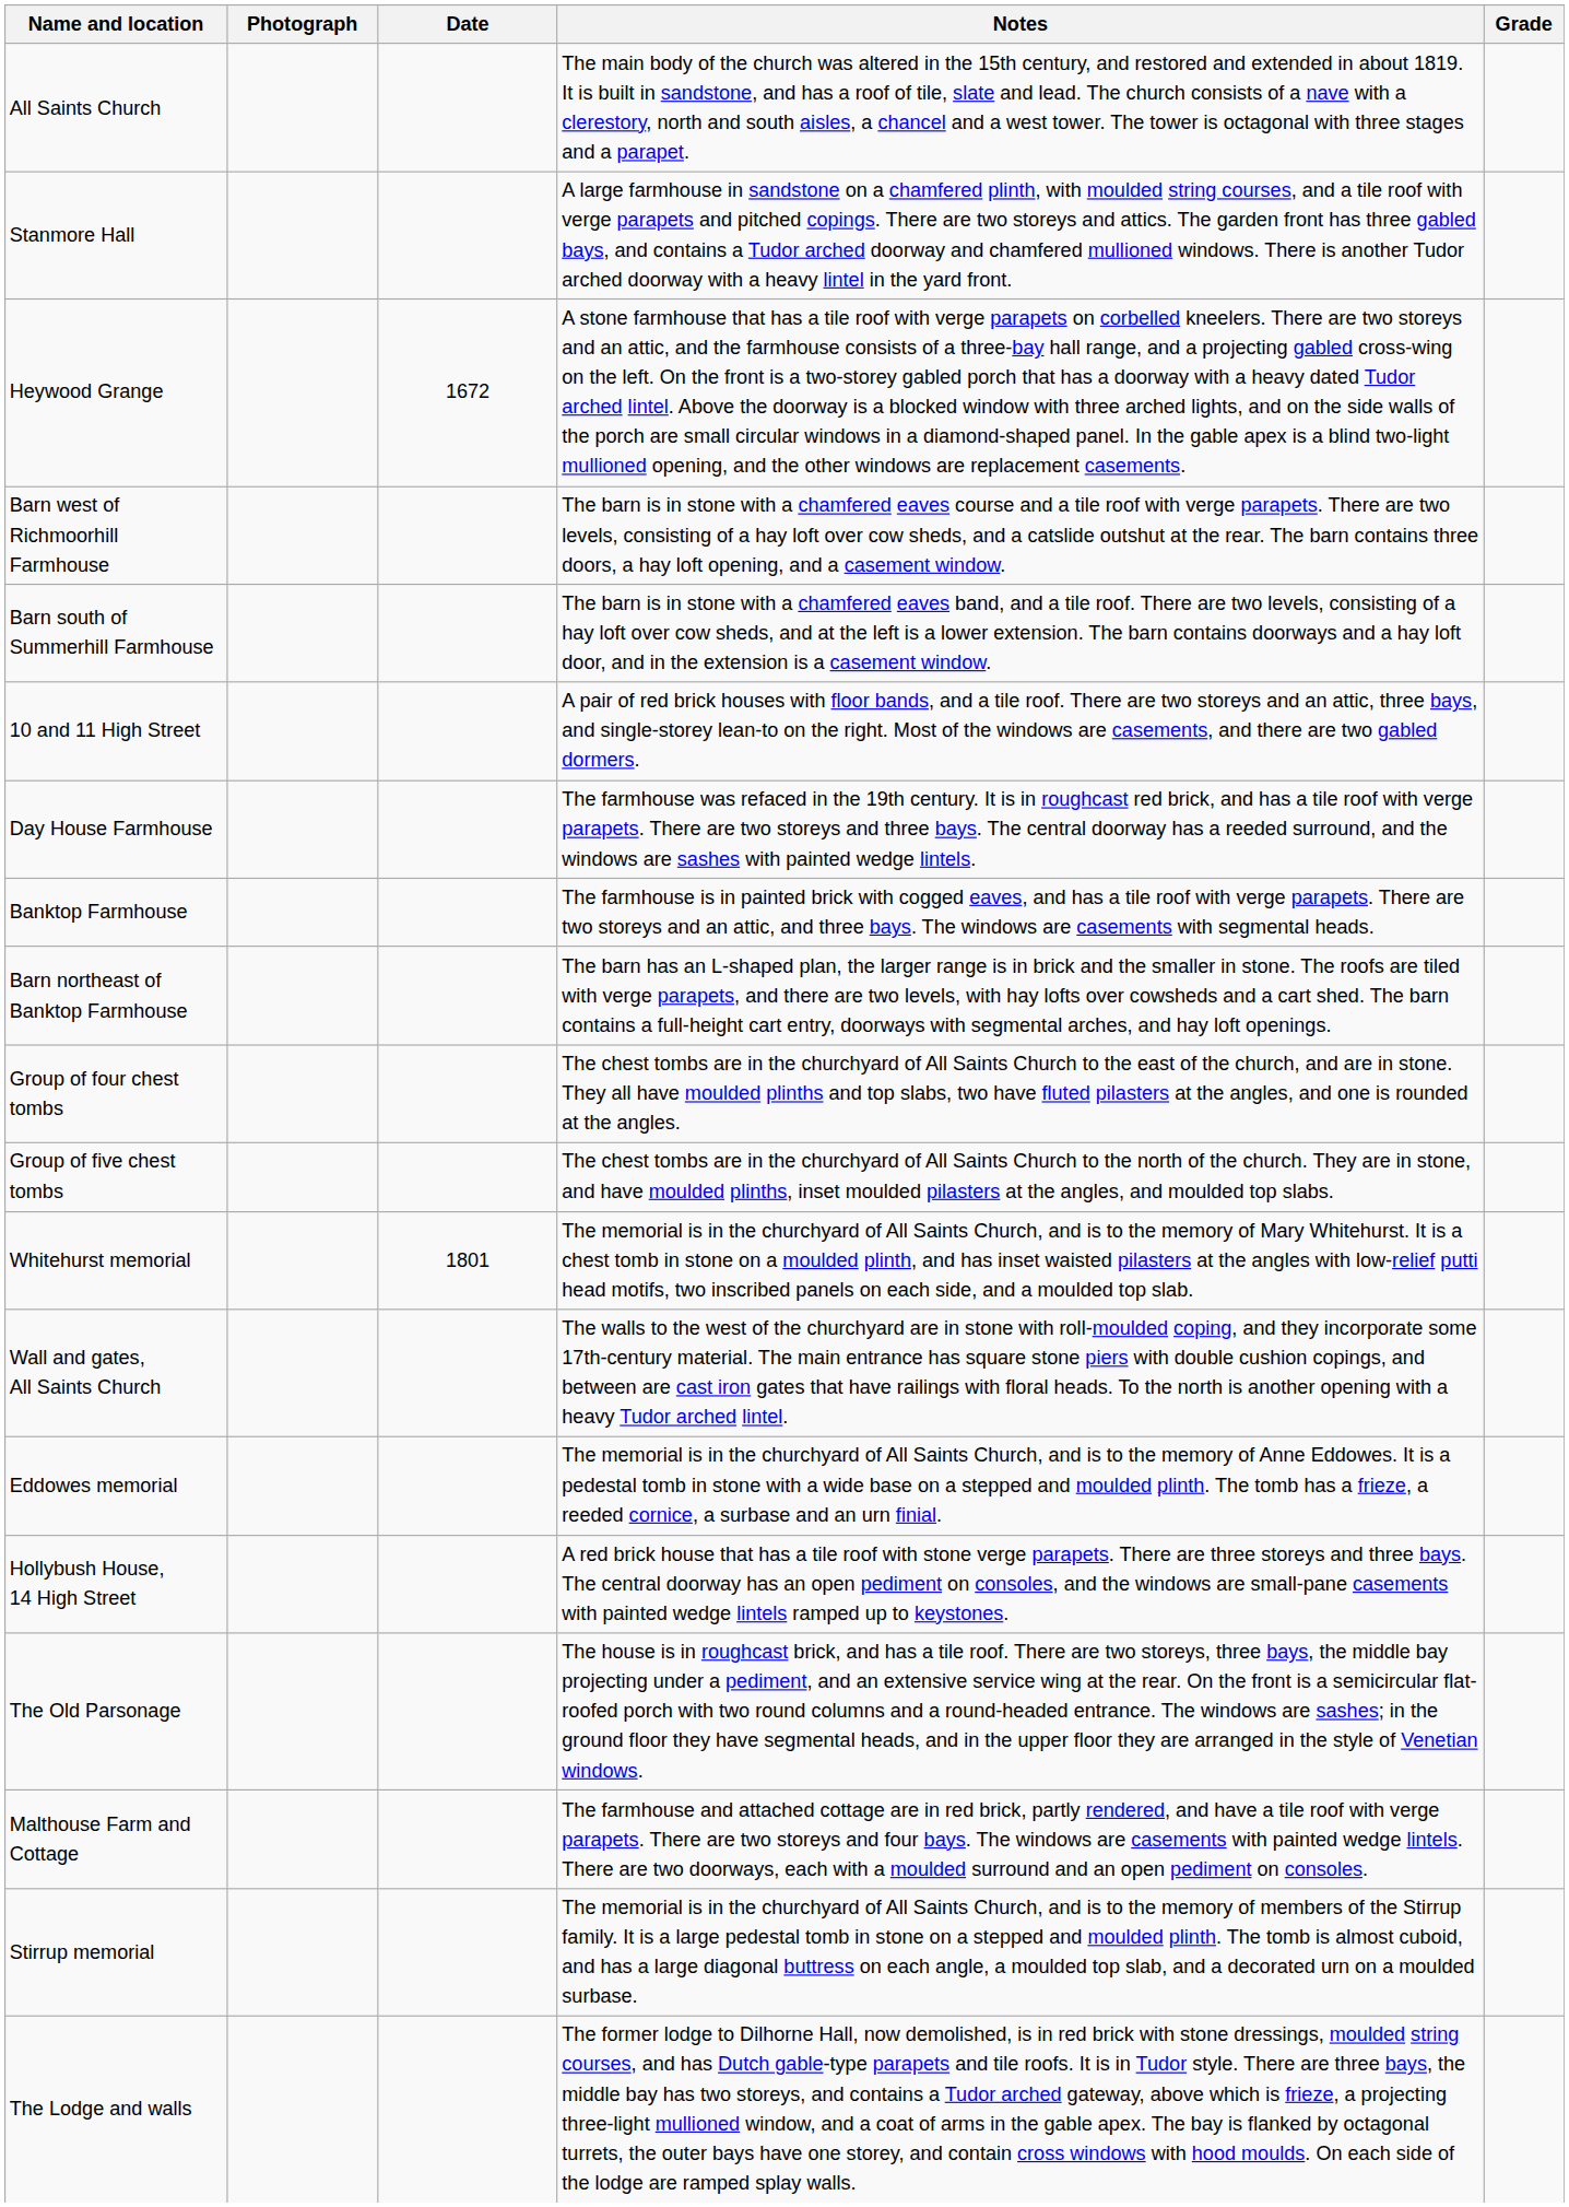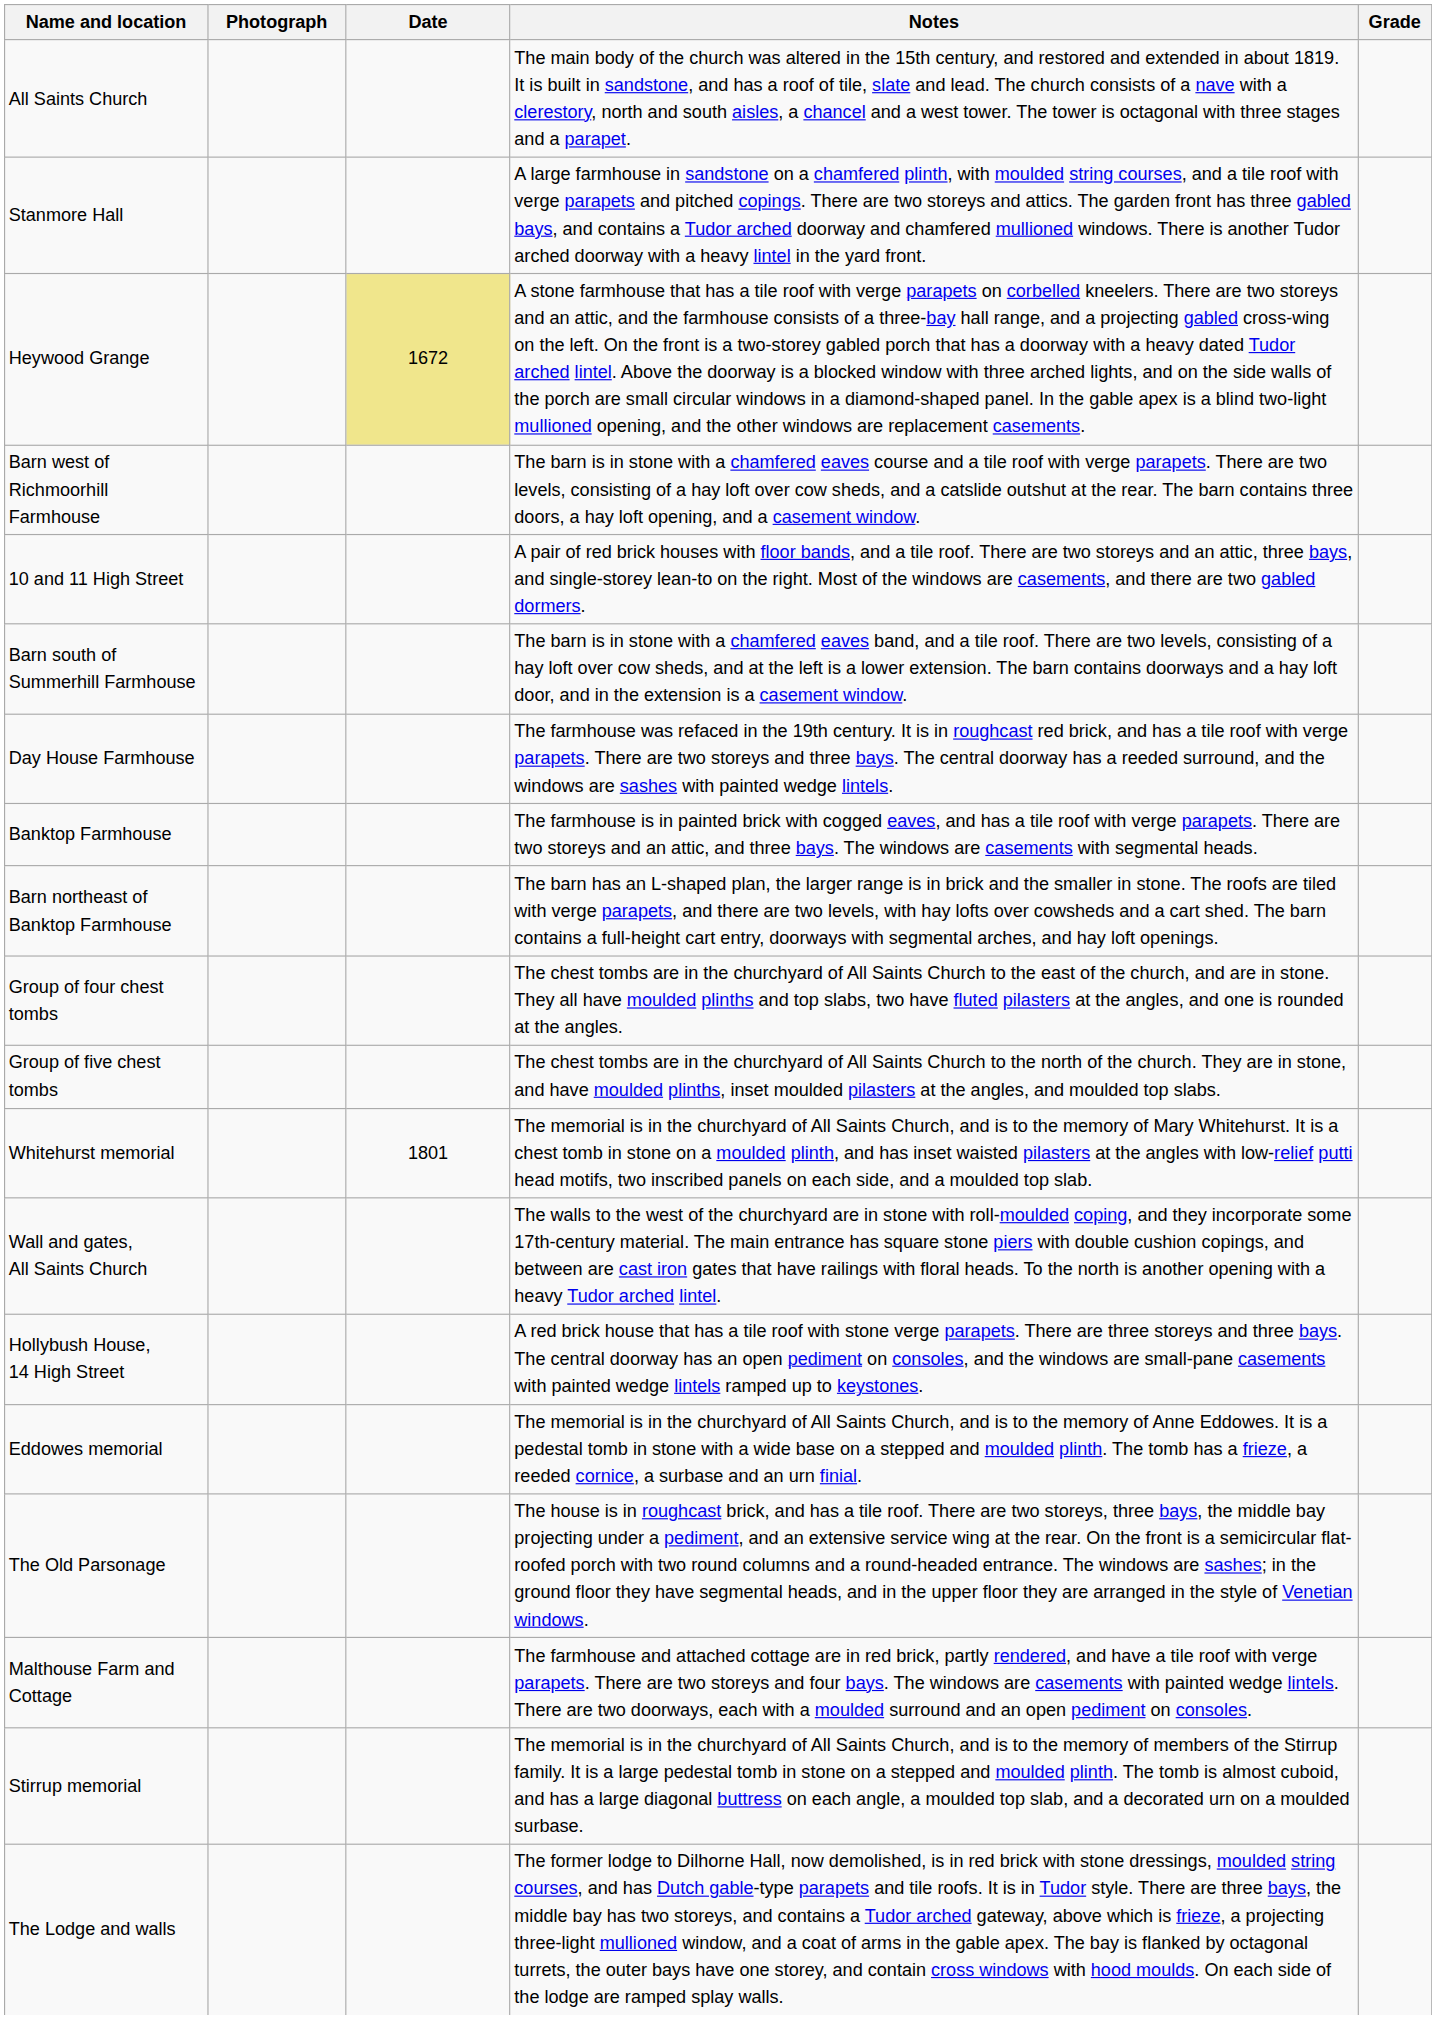 <table class="wikitable sortable plainrowheaders" style="width:100%; border:0; text-align:left; line-height:150%;">
 <tr>
 <th scope="col"  style="width:150px">Name and location</th>
 <th scope="col"  style="width:100px" class="unsortable">Photograph</th>
 <th scope="col"  style="width:120px">Date</th>
 <th scope="col"  style="width:650px" class="unsortable">Notes</th>
 <th scope="col"  style="width:50px">Grade</th>
 </tr>
 <tr>
 <td>All Saints Church<br><small></small></td>
 <td></td>
 <td align="center"></td>
 <td>The main body of the church was altered in the 15th century, and restored and extended in about 1819.  It is built in <a href='#'>sandstone</a>, and has a roof of tile, <a href='#'>slate</a> and lead.  The church consists of a <a href='#'>nave</a> with a <a href='#'>clerestory</a>, north and south <a href='#'>aisles</a>, a <a href='#'>chancel</a> and a west tower.  The tower is octagonal with three stages and a <a href='#'>parapet</a>.</td>
 <td align="center" ></td>
 </tr>
 <tr>
 <td>Stanmore Hall<br><small></small></td>
 <td></td>
 <td align="center"></td>
 <td>A large farmhouse in <a href='#'>sandstone</a> on a <a href='#'>chamfered</a> <a href='#'>plinth</a>, with <a href='#'>moulded</a> <a href='#'>string courses</a>, and a tile roof with verge <a href='#'>parapets</a> and pitched <a href='#'>copings</a>.  There are two storeys and attics.  The garden front has three <a href='#'>gabled</a> <a href='#'>bays</a>, and contains a <a href='#'>Tudor arched</a> doorway and chamfered <a href='#'>mullioned</a> windows.  There is another Tudor arched doorway with a heavy <a href='#'>lintel</a> in the yard front.</td>
 <td align="center" ></td>
 </tr>
 <tr>
 <td>Heywood Grange<br><small></small></td>
 <td></td>
-<td align="center">1672</td>
+<td align="center" style="background: khaki;">1672</td>
 <td>A stone farmhouse that has a tile roof with verge <a href='#'>parapets</a> on <a href='#'>corbelled</a> kneelers.  There are two storeys and an attic, and the farmhouse consists of a three-<a href='#'>bay</a> hall range, and a projecting <a href='#'>gabled</a> cross-wing on the left.  On the front is a two-storey gabled porch that has a doorway with a heavy dated <a href='#'>Tudor arched</a> <a href='#'>lintel</a>.  Above the doorway is a blocked window with three arched lights, and on the side walls of the porch are small circular windows in a diamond-shaped panel.  In the gable apex is a blind two-light <a href='#'>mullioned</a> opening, and the other windows are replacement <a href='#'>casements</a>.</td>
 <td align="center" ></td>
 </tr>
 <tr>
 <td>Barn west of Richmoorhill Farmhouse<br><small></small></td>
 <td></td>
 <td align="center"></td>
 <td>The barn is in stone with a <a href='#'>chamfered</a> <a href='#'>eaves</a> course and a tile roof with verge <a href='#'>parapets</a>.  There are two levels, consisting of a hay loft over cow sheds, and a catslide outshut at the rear.  The barn contains three doors, a hay loft opening, and a <a href='#'>casement window</a>.</td>
 <td align="center" ></td>
 </tr>
 <tr>
+<td>10 and 11 High Street<br><small></small></td>
+<td></td>
+<td align="center"></td>
+<td>A pair of red brick houses with <a href='#'>floor bands</a>, and a tile roof.  There are two storeys and an attic, three <a href='#'>bays</a>, and single-storey lean-to on the right.  Most of the windows are <a href='#'>casements</a>, and there are two <a href='#'>gabled</a> <a href='#'>dormers</a>.</td>
+<td align="center" ></td>
+</tr>
+<tr>
 <td>Barn south of Summerhill Farmhouse<br><small></small></td>
 <td></td>
 <td align="center"></td>
 <td>The barn is in stone with a <a href='#'>chamfered</a> <a href='#'>eaves</a> band, and a tile roof.  There are two levels, consisting of a hay loft over cow sheds, and at the left is a lower extension.  The barn contains doorways and a hay loft door, and in the extension is a <a href='#'>casement window</a>.</td>
-<td align="center" ></td>
-</tr>
-<tr>
-<td>10 and 11 High Street<br><small></small></td>
-<td></td>
-<td align="center"></td>
-<td>A pair of red brick houses with <a href='#'>floor bands</a>, and a tile roof.  There are two storeys and an attic, three <a href='#'>bays</a>, and single-storey lean-to on the right.  Most of the windows are <a href='#'>casements</a>, and there are two <a href='#'>gabled</a> <a href='#'>dormers</a>.</td>
 <td align="center" ></td>
 </tr>
 <tr>
 <td>Day House Farmhouse<br><small></small></td>
 <td></td>
 <td align="center"></td>
 <td>The farmhouse was refaced in the 19th century.  It is in <a href='#'>roughcast</a> red brick, and has a tile roof with verge <a href='#'>parapets</a>.  There are two storeys and three <a href='#'>bays</a>.  The central doorway has a reeded surround, and the windows are <a href='#'>sashes</a> with painted wedge <a href='#'>lintels</a>.</td>
 <td align="center" ></td>
 </tr>
 <tr>
 <td>Banktop Farmhouse<br><small></small></td>
 <td></td>
 <td align="center"></td>
 <td>The farmhouse is in painted brick with cogged <a href='#'>eaves</a>, and has a tile roof with verge <a href='#'>parapets</a>.  There are two storeys and an attic, and three <a href='#'>bays</a>.  The windows are <a href='#'>casements</a> with segmental heads.</td>
 <td align="center" ></td>
 </tr>
 <tr>
 <td>Barn northeast of Banktop Farmhouse<br><small></small></td>
 <td></td>
 <td align="center"></td>
 <td>The barn has an L-shaped plan, the larger range is in brick and the smaller in stone.  The roofs are tiled with verge <a href='#'>parapets</a>, and there are two levels, with hay lofts over cowsheds and a cart shed.  The barn contains a full-height cart entry, doorways with segmental arches, and hay loft openings.</td>
 <td align="center" ></td>
 </tr>
 <tr>
 <td>Group of four chest tombs<br><small></small></td>
 <td></td>
 <td align="center"></td>
 <td>The chest tombs are in the churchyard of All Saints Church to the east of the church, and are in stone.  They all have <a href='#'>moulded</a> <a href='#'>plinths</a> and top slabs, two have <a href='#'>fluted</a> <a href='#'>pilasters</a> at the angles, and one is rounded at the angles.</td>
 <td align="center" ></td>
 </tr>
 <tr>
 <td>Group of five chest tombs<br><small></small></td>
 <td></td>
 <td align="center"></td>
 <td>The chest tombs are in the churchyard of All Saints Church to the north of the church.  They are in stone, and have <a href='#'>moulded</a> <a href='#'>plinths</a>, inset moulded <a href='#'>pilasters</a> at the angles, and moulded top slabs.</td>
 <td align="center" ></td>
 </tr>
 <tr>
 <td>Whitehurst memorial<br><small></small></td>
 <td></td>
 <td align="center">1801</td>
 <td>The memorial is in the churchyard of All Saints Church, and is to the memory of Mary Whitehurst.  It is a chest tomb in stone on a <a href='#'>moulded</a> <a href='#'>plinth</a>, and has inset waisted <a href='#'>pilasters</a> at the angles with low-<a href='#'>relief</a> <a href='#'>putti</a> head motifs, two inscribed panels on each side, and a moulded top slab.</td>
 <td align="center" ></td>
 </tr>
 <tr>
 <td>Wall and gates,<br>All Saints Church<br><small></small></td>
 <td></td>
 <td align="center"></td>
 <td>The walls to the west of the churchyard are in stone with roll-<a href='#'>moulded</a> <a href='#'>coping</a>, and they incorporate some 17th-century material.  The main entrance has square stone <a href='#'>piers</a> with double cushion copings, and between are <a href='#'>cast iron</a> gates that have railings with floral heads.  To the north is another opening with a heavy <a href='#'>Tudor arched</a> <a href='#'>lintel</a>.</td>
 <td align="center" ></td>
 </tr>
 <tr>
+<td>Hollybush House,<br>14 High Street<br><small></small></td>
+<td></td>
+<td align="center"></td>
+<td>A red brick house that has a tile roof with stone verge <a href='#'>parapets</a>.  There are three storeys and three <a href='#'>bays</a>.  The central doorway has an open <a href='#'>pediment</a> on <a href='#'>consoles</a>, and the windows are small-pane <a href='#'>casements</a> with painted wedge <a href='#'>lintels</a> ramped up to <a href='#'>keystones</a>.</td>
+<td align="center" ></td>
+</tr>
+<tr>
 <td>Eddowes memorial<br><small></small></td>
 <td></td>
 <td align="center"></td>
 <td>The memorial is in the churchyard of All Saints Church, and is to the memory of Anne Eddowes.  It is a pedestal tomb in stone with a wide base on a stepped and <a href='#'>moulded</a> <a href='#'>plinth</a>. The tomb has a <a href='#'>frieze</a>, a reeded <a href='#'>cornice</a>, a surbase and an urn <a href='#'>finial</a>.</td>
-<td align="center" ></td>
-</tr>
-<tr>
-<td>Hollybush House,<br>14 High Street<br><small></small></td>
-<td></td>
-<td align="center"></td>
-<td>A red brick house that has a tile roof with stone verge <a href='#'>parapets</a>.  There are three storeys and three <a href='#'>bays</a>.  The central doorway has an open <a href='#'>pediment</a> on <a href='#'>consoles</a>, and the windows are small-pane <a href='#'>casements</a> with painted wedge <a href='#'>lintels</a> ramped up to <a href='#'>keystones</a>.</td>
 <td align="center" ></td>
 </tr>
 <tr>
 <td>The Old Parsonage<br><small></small></td>
 <td></td>
 <td align="center"></td>
 <td>The house is in <a href='#'>roughcast</a> brick, and has a tile roof.  There are two storeys, three <a href='#'>bays</a>, the middle bay projecting under a <a href='#'>pediment</a>, and an extensive service wing at the rear.  On the front is a semicircular flat-roofed porch with two round columns and a round-headed entrance.  The windows are <a href='#'>sashes</a>; in the ground floor they have segmental heads, and in the upper floor they are arranged in the style of <a href='#'>Venetian windows</a>.</td>
 <td align="center" ></td>
 </tr>
 <tr>
 <td>Malthouse Farm and Cottage<br><small></small></td>
 <td></td>
 <td align="center"></td>
 <td>The farmhouse and attached cottage are in red brick, partly <a href='#'>rendered</a>, and have a tile roof with verge <a href='#'>parapets</a>.  There are two storeys and four <a href='#'>bays</a>.  The windows are <a href='#'>casements</a> with painted wedge <a href='#'>lintels</a>.  There are two doorways, each with a <a href='#'>moulded</a> surround and an open <a href='#'>pediment</a> on <a href='#'>consoles</a>.</td>
 <td align="center" ></td>
 </tr>
 <tr>
 <td>Stirrup memorial<br><small></small></td>
 <td></td>
 <td align="center"></td>
 <td>The memorial is in the churchyard of All Saints Church, and is to the memory of members of the Stirrup family.  It is a large pedestal tomb in stone on a stepped and <a href='#'>moulded</a> <a href='#'>plinth</a>.  The tomb is almost cuboid, and has a large diagonal <a href='#'>buttress</a> on each angle, a moulded top slab, and a decorated urn on a moulded surbase.</td>
 <td align="center" ></td>
 </tr>
 <tr>
 <td>The Lodge and walls<br><small></small></td>
 <td></td>
 <td align="center"></td>
 <td>The former lodge to Dilhorne Hall, now demolished, is in red brick with stone dressings, <a href='#'>moulded</a> <a href='#'>string courses</a>, and has <a href='#'>Dutch gable</a>-type <a href='#'>parapets</a> and tile roofs.  It is in <a href='#'>Tudor</a> style.  There are three <a href='#'>bays</a>, the middle bay has two storeys, and contains a <a href='#'>Tudor arched</a> gateway, above which is <a href='#'>frieze</a>, a projecting three-light <a href='#'>mullioned</a> window, and a coat of arms in the gable apex.  The bay is flanked by octagonal turrets, the outer bays have one storey, and contain <a href='#'>cross windows</a> with <a href='#'>hood moulds</a>.  On each side of the lodge are ramped splay walls.</td>
 <td align="center" ></td>
 </tr>
 <tr>
 </tr>
 </table>
